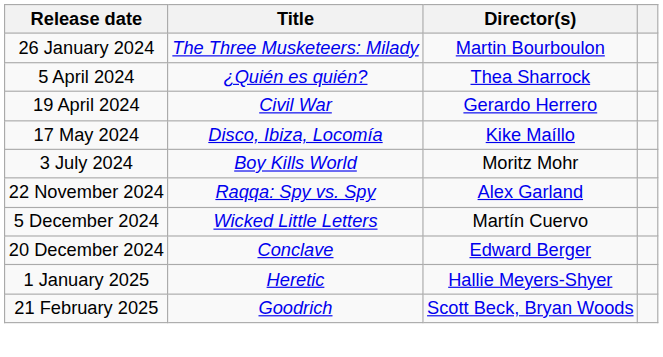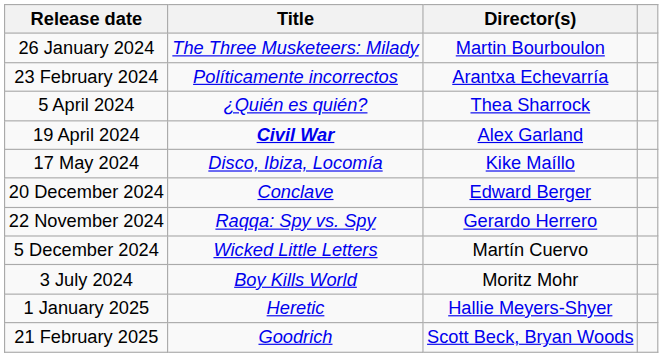 <table class="wikitable sortable plainrowheaders" style="text-align: center;">
 <tr>
 <th>Release date</th>
 <th>Title</th>
 <th>Director(s)</th>
 <th scope=col class="unsortable" style="width:3%;"></th>
 </tr>
 <tr>
 <td>26 January 2024</td>
 <td><em><a href='#'>The Three Musketeers: Milady</a></em></td>
 <td><a href='#'>Martin Bourboulon</a></td>
 <td></td>
 </tr>
 <tr>
+<td>23 February 2024</td>
+<td><em><a href='#'>Políticamente incorrectos</a></em></td>
+<td><a href='#'>Arantxa Echevarría</a></td>
+<td></td>
+</tr>
+<tr>
 <td>5 April 2024</td>
 <td><em><a href='#'>¿Quién es quién?</a></em></td>
 <td><a href='#'>Thea Sharrock</a></td>
 <td></td>
 </tr>
 <tr>
 <td>19 April 2024</td>
-<td><em><a href='#'>Civil War</a></em></td>
-<td><a href='#'>Gerardo Herrero</a></td>
+<td><strong><em><a href='#'>Civil War</a></em></strong></td>
+<td><a href='#'>Alex Garland</a></td>
 <td></td>
 </tr>
 <tr>
 <td>17 May 2024</td>
 <td><em><a href='#'>Disco, Ibiza, Locomía</a></em></td>
 <td><a href='#'>Kike Maíllo</a></td>
 <td></td>
 </tr>
 <tr>
-<td>3 July 2024</td>
-<td><em><a href='#'>Boy Kills World</a></em></td>
-<td>Moritz Mohr</td>
+<td>20 December 2024</td>
+<td><em><a href='#'>Conclave</a></em></td>
+<td><a href='#'>Edward Berger</a></td>
 <td></td>
 </tr>
 <tr>
 <td>22 November 2024</td>
 <td><em><a href='#'>Raqqa: Spy vs. Spy</a></em></td>
-<td><a href='#'>Alex Garland</a></td>
+<td><a href='#'>Gerardo Herrero</a></td>
 <td></td>
 </tr>
 <tr>
 <td>5 December 2024</td>
 <td><em><a href='#'>Wicked Little Letters</a></em></td>
 <td>Martín Cuervo</td>
 <td></td>
 </tr>
 <tr>
-<td>20 December 2024</td>
-<td><em><a href='#'>Conclave</a></em></td>
-<td><a href='#'>Edward Berger</a></td>
+<td>3 July 2024</td>
+<td><em><a href='#'>Boy Kills World</a></em></td>
+<td>Moritz Mohr</td>
 <td></td>
 </tr>
 <tr>
 <td>1 January 2025</td>
 <td><em><a href='#'>Heretic</a></em></td>
 <td><a href='#'>Hallie Meyers-Shyer</a></td>
 <td></td>
 </tr>
 <tr>
 <td>21 February 2025</td>
 <td><em><a href='#'>Goodrich</a></em></td>
 <td><a href='#'>Scott Beck, Bryan Woods</a></td>
 <td></td>
 </tr>
 </table>
